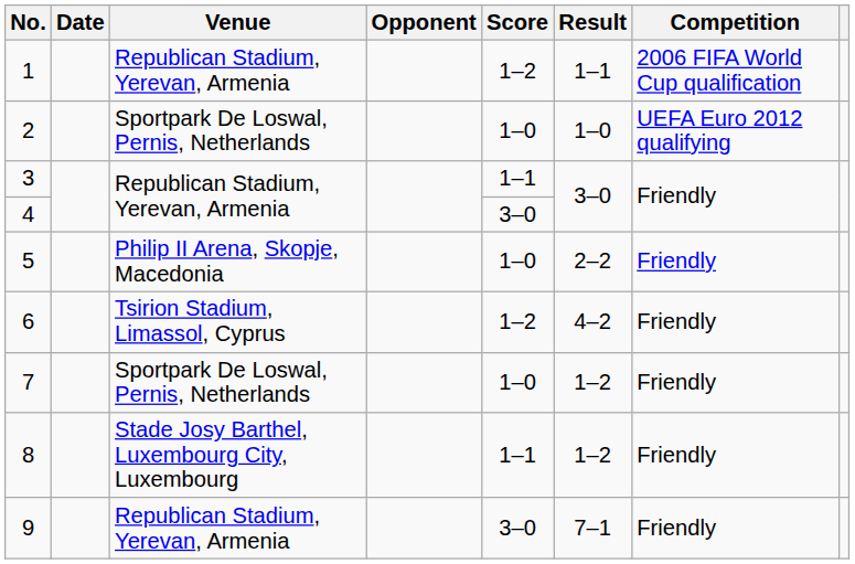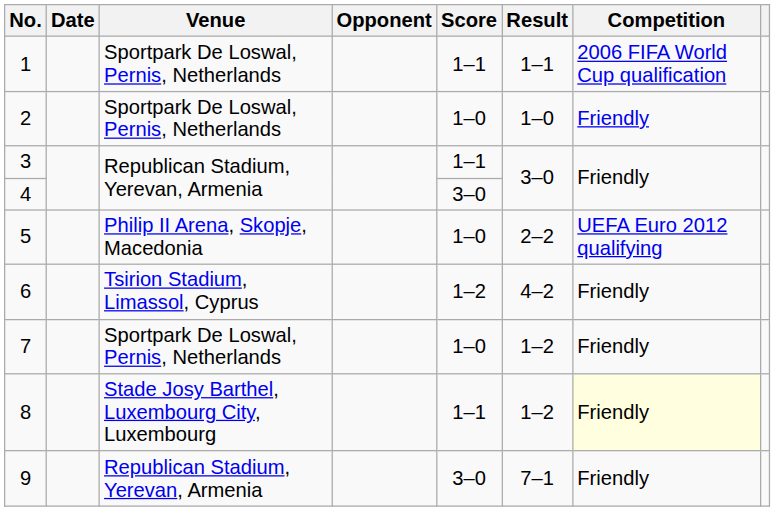 <table class="wikitable sortable">
 <tr>
 <th scope=col>No.</th>
 <th scope=col>Date</th>
 <th scope=col>Venue</th>
 <th scope=col>Opponent</th>
 <th scope=col>Score</th>
 <th scope=col>Result</th>
 <th scope=col>Competition</th>
 <th scope=col class="unsortable"></th>
 </tr>
 <tr>
 <td align="center">1</td>
 <td></td>
-<td><a href='#'>Republican Stadium</a>, <a href='#'>Yerevan</a>, Armenia</td>
+<td>Sportpark De Loswal, <a href='#'>Pernis</a>, Netherlands</td>
 <td></td>
-<td align="center">1–2</td>
+<td align="center">1–1</td>
 <td align="center">1–1</td>
 <td><a href='#'>2006 FIFA World Cup qualification</a></td>
 <td></td>
 </tr>
 <tr>
 <td align="center">2</td>
 <td></td>
 <td>Sportpark De Loswal, <a href='#'>Pernis</a>, Netherlands</td>
 <td></td>
 <td align="center">1–0</td>
 <td align="center">1–0</td>
-<td><a href='#'>UEFA Euro 2012 qualifying</a></td>
+<td><a href='#'>Friendly</a></td>
 <td></td>
 </tr>
 <tr>
 <td align="center">3</td>
 <td rowspan="2"></td>
 <td rowspan="2">Republican Stadium, Yerevan, Armenia</td>
 <td rowspan="2"></td>
 <td align="center">1–1</td>
 <td rowspan="2" style="text-align:center">3–0</td>
 <td rowspan="2">Friendly</td>
 <td rowspan="2"></td>
 </tr>
 <tr>
 <td align="center">4</td>
 <td align="center">3–0</td>
 </tr>
 <tr>
 <td align="center">5</td>
 <td></td>
 <td><a href='#'>Philip II Arena</a>, <a href='#'>Skopje</a>, Macedonia</td>
 <td></td>
 <td align="center">1–0</td>
 <td align="center">2–2</td>
-<td><a href='#'>Friendly</a></td>
+<td><a href='#'>UEFA Euro 2012 qualifying</a></td>
 <td></td>
 </tr>
 <tr>
 <td align="center">6</td>
 <td></td>
 <td><a href='#'>Tsirion Stadium</a>, <a href='#'>Limassol</a>, Cyprus</td>
 <td></td>
 <td align="center">1–2</td>
 <td align="center">4–2</td>
 <td>Friendly</td>
 <td></td>
 </tr>
 <tr>
 <td align="center">7</td>
 <td></td>
 <td>Sportpark De Loswal, <a href='#'>Pernis</a>, Netherlands</td>
 <td></td>
 <td align="center">1–0</td>
 <td align="center">1–2</td>
 <td>Friendly</td>
 <td></td>
 </tr>
 <tr>
 <td align="center">8</td>
 <td></td>
 <td><a href='#'>Stade Josy Barthel</a>, <a href='#'>Luxembourg City</a>, Luxembourg</td>
 <td></td>
 <td align="center">1–1</td>
 <td align="center">1–2</td>
-<td>Friendly</td>
+<td style="background: lightyellow;">Friendly</td>
 <td></td>
 </tr>
 <tr>
 <td align="center">9</td>
 <td></td>
 <td><a href='#'>Republican Stadium</a>, <a href='#'>Yerevan</a>, Armenia</td>
 <td></td>
 <td align="center">3–0</td>
 <td align="center">7–1</td>
 <td>Friendly</td>
 <td></td>
 </tr>
 </table>
